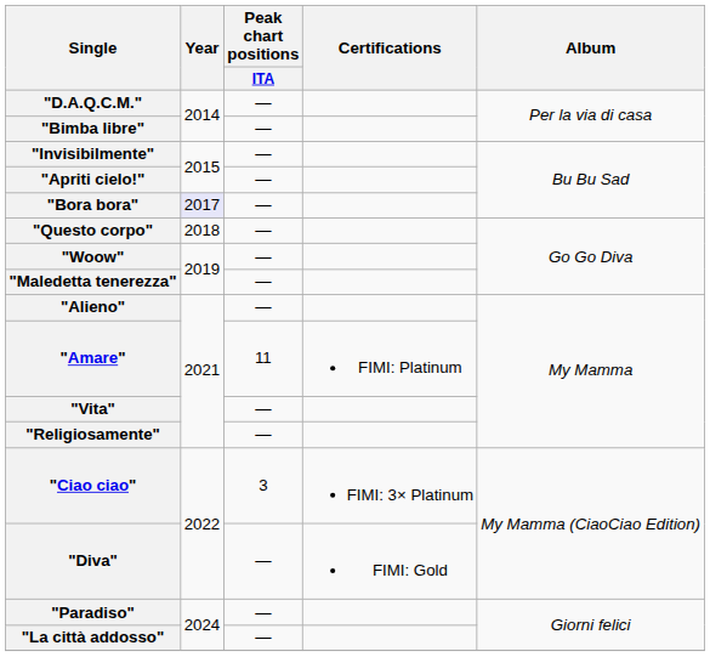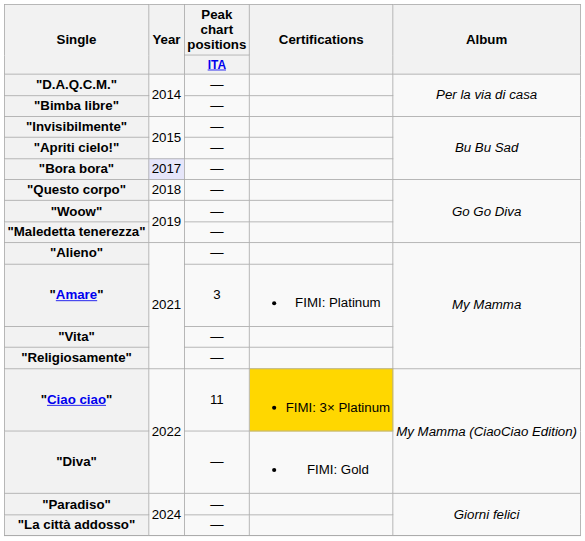 <table class="wikitable plainrowheaders" style="text-align:center;">
 <tr>
 <th scope="col" rowspan="2">Single</th>
 <th scope="col" rowspan="2">Year</th>
 <th scope="col" colspan="1">Peak chart positions</th>
 <th scope="col" rowspan="2">Certifications</th>
 <th scope="col" rowspan="2">Album</th>
 </tr>
 <tr>
 <th scope="col" style="width:3em;font-size:90%;"><a href='#'>ITA</a></th>
 </tr>
 <tr>
 <th scope="row">"D.A.Q.C.M."</th>
 <td rowspan="2">2014</td>
 <td>—</td>
 <td></td>
 <td rowspan="2"><em>Per la via di casa</em></td>
 </tr>
 <tr>
 <th scope="row">"Bimba libre"</th>
 <td>—</td>
 <td></td>
 </tr>
 <tr>
 <th scope="row">"Invisibilmente"</th>
 <td rowspan="2">2015</td>
 <td>—</td>
 <td></td>
 <td rowspan="3"><em>Bu Bu Sad</em></td>
 </tr>
 <tr>
 <th scope="row">"Apriti cielo!"</th>
 <td>—</td>
 <td></td>
 </tr>
 <tr>
 <th scope="row">"Bora bora"</th>
 <td style="background: lavender;">2017</td>
 <td>—</td>
 <td></td>
 </tr>
 <tr>
 <th scope="row">"Questo corpo"</th>
 <td>2018</td>
 <td>—</td>
 <td></td>
 <td rowspan="3"><em>Go Go Diva</em></td>
 </tr>
 <tr>
 <th scope="row">"Woow"</th>
 <td rowspan="2">2019</td>
 <td>—</td>
 <td></td>
 </tr>
 <tr>
 <th scope="row">"Maledetta tenerezza"</th>
 <td>—</td>
 <td></td>
 </tr>
 <tr>
 <th scope="row">"Alieno"</th>
 <td rowspan="4">2021</td>
 <td>—</td>
 <td></td>
 <td rowspan="4"><em>My Mamma</em></td>
 </tr>
 <tr>
 <th scope="row">"<a href='#'>Amare</a>"</th>
-<td>11</td>
+<td>3</td>
 <td><br><ul><li>FIMI: Platinum</li></ul></td>
 </tr>
 <tr>
 <th scope="row">"Vita"</th>
 <td>—</td>
 <td></td>
 </tr>
 <tr>
 <th scope="row">"Religiosamente"</th>
 <td>—</td>
 <td></td>
 </tr>
 <tr>
 <th scope="row">"<a href='#'>Ciao ciao</a>"</th>
 <td rowspan="2">2022</td>
-<td>3</td>
-<td><br><ul><li>FIMI: 3× Platinum</li></ul></td>
+<td>11</td>
+<td style="background: gold;"><br><ul><li>FIMI: 3× Platinum</li></ul></td>
 <td rowspan="2"><em>My Mamma (CiaoCiao Edition)</em></td>
 </tr>
 <tr>
 <th scope="row">"Diva"</th>
 <td>—</td>
 <td><br><ul><li>FIMI: Gold</li></ul></td>
 </tr>
 <tr>
 <th scope="row">"Paradiso"</th>
 <td rowspan="2">2024</td>
 <td>—</td>
 <td></td>
 <td rowspan="2"><em>Giorni felici</em></td>
 </tr>
 <tr>
 <th scope="row">"La città addosso"</th>
 <td>—</td>
 <td></td>
 </tr>
 <tr>
 </tr>
 </table>
